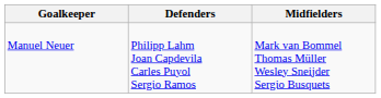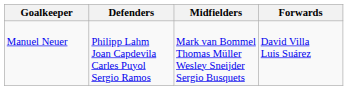 <table class="wikitable">
 <tr>
 <th style="width:25%;">Goalkeeper</th>
 <th style="width:25%;">Defenders</th>
 <th style="width:25%;">Midfielders</th>
+<th style="width:25%;">Forwards</th>
 </tr>
 <tr>
 <td valign=top><br> <a href='#'>Manuel Neuer</a></td>
 <td valign=top><br> <a href='#'>Philipp Lahm</a> <br> <a href='#'>Joan Capdevila</a><br> <a href='#'>Carles Puyol</a><br> <a href='#'>Sergio Ramos</a></td>
 <td valign=top><br> <a href='#'>Mark van Bommel</a> <br> <a href='#'>Thomas Müller</a><br> <a href='#'>Wesley Sneijder</a><br> <a href='#'>Sergio Busquets</a></td>
+<td valign=top><br> <a href='#'>David Villa</a> <br> <a href='#'>Luis Suárez</a></td>
 </tr>
 </table>
